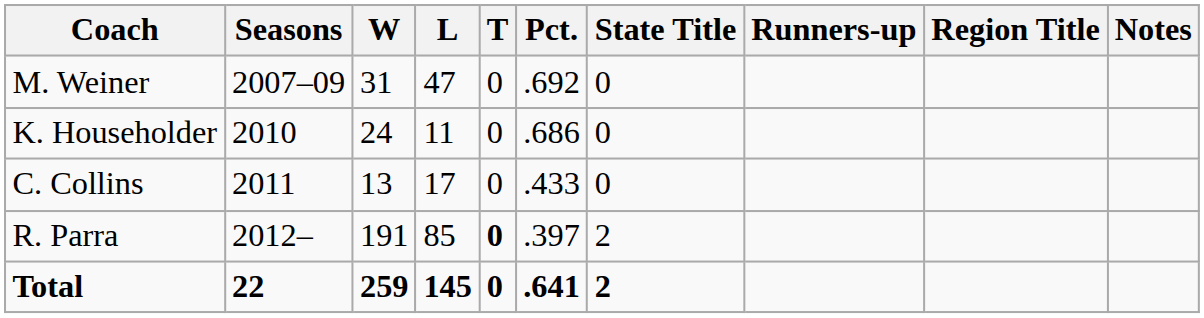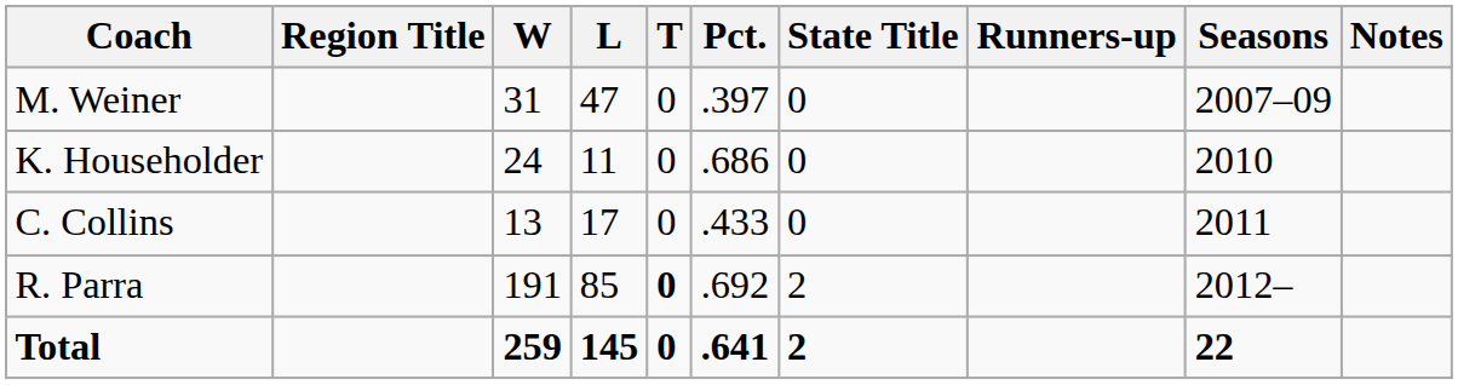 <table class="wikitable">
 <tr>
 <th>Coach</th>
-<th>Seasons</th>
+<th>Region Title</th>
 <th>W</th>
 <th>L</th>
 <th>T</th>
 <th>Pct.</th>
 <th>State Title</th>
 <th>Runners-up</th>
-<th>Region Title</th>
+<th>Seasons</th>
 <th>Notes</th>
 </tr>
 <tr>
 <td>M. Weiner</td>
-<td>2007–09</td>
+<td></td>
 <td>31</td>
 <td>47</td>
 <td>0</td>
-<td>.692</td>
+<td>.397</td>
 <td>0</td>
 <td></td>
-<td></td>
+<td>2007–09</td>
 <td></td>
 </tr>
 <tr>
 <td>K. Householder</td>
-<td>2010</td>
+<td></td>
 <td>24</td>
 <td>11</td>
 <td>0</td>
 <td>.686</td>
 <td>0</td>
 <td></td>
-<td></td>
+<td>2010</td>
 <td></td>
 </tr>
 <tr>
 <td>C. Collins</td>
-<td>2011</td>
+<td></td>
 <td>13</td>
 <td>17</td>
 <td>0</td>
 <td>.433</td>
 <td>0</td>
 <td></td>
-<td></td>
+<td>2011</td>
 <td></td>
 </tr>
 <tr>
 <td>R.  Parra</td>
-<td>2012–</td>
+<td></td>
 <td>191</td>
 <td>85</td>
 <td><strong>0</strong></td>
-<td>.397</td>
+<td>.692</td>
 <td>2</td>
 <td></td>
-<td></td>
+<td>2012–</td>
 <td></td>
 </tr>
 <tr>
 <td><strong>Total</strong></td>
-<td><strong>22</strong></td>
+<td></td>
 <td><strong>259</strong></td>
 <td><strong>145</strong></td>
 <td><strong>0</strong></td>
 <td><strong>.641</strong></td>
 <td><strong>2</strong></td>
 <td></td>
-<td></td>
+<td><strong>22</strong></td>
 <td></td>
 </tr>
 </table>
